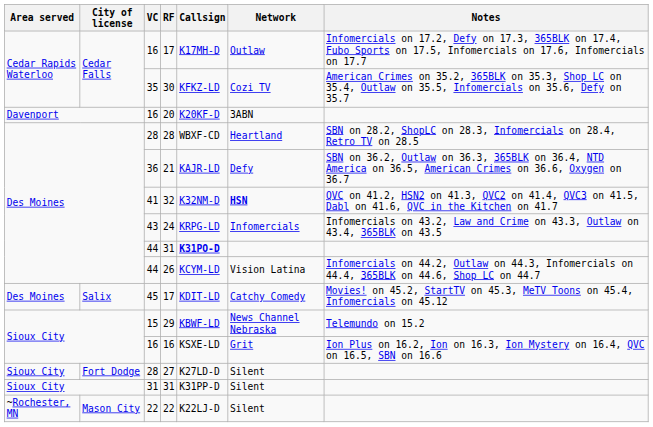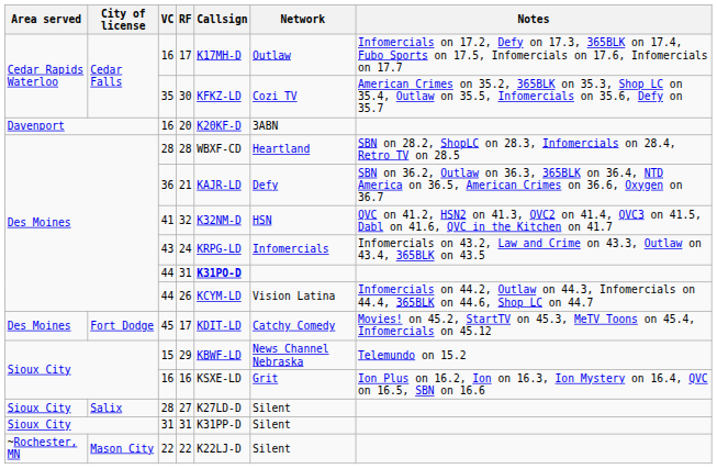 <table class="sortable wikitable" style="margin: 1em 1em 1em 0; background: #f9f9f9;">
 <tr>
 <th>Area served</th>
 <th>City of license</th>
 <th>VC</th>
 <th>RF</th>
 <th>Callsign</th>
 <th>Network</th>
 <th class="unsortable">Notes</th>
 </tr>
 <tr>
 <td rowspan="2"><a href='#'>Cedar Rapids</a><br><a href='#'>Waterloo</a></td>
 <td rowspan="2"><a href='#'>Cedar Falls</a></td>
 <td>16</td>
 <td>17</td>
 <td><a href='#'>K17MH-D</a></td>
 <td><a href='#'>Outlaw</a></td>
 <td><a href='#'>Infomercials</a> on 17.2, <a href='#'>Defy</a> on 17.3, <a href='#'>365BLK</a> on 17.4, <a href='#'>Fubo Sports</a> on 17.5, Infomercials on 17.6, Infomercials on 17.7</td>
 </tr>
 <tr>
 <td>35</td>
 <td>30</td>
 <td><a href='#'>KFKZ-LD</a></td>
 <td><a href='#'>Cozi TV</a></td>
 <td><a href='#'>American Crimes</a> on 35.2, <a href='#'>365BLK</a> on 35.3, <a href='#'>Shop LC</a> on 35.4, <a href='#'>Outlaw</a> on 35.5, <a href='#'>Infomercials</a> on 35.6, <a href='#'>Defy</a> on 35.7</td>
 </tr>
 <tr>
 <td colspan="2"><a href='#'>Davenport</a></td>
 <td>16</td>
 <td>20</td>
 <td><a href='#'>K20KF-D</a></td>
 <td>3ABN</td>
 <td></td>
 </tr>
 <tr>
 <td colspan="2" rowspan="6"><a href='#'>Des Moines</a></td>
 <td>28</td>
 <td>28</td>
 <td>WBXF-CD</td>
 <td><a href='#'>Heartland</a></td>
 <td><a href='#'>SBN</a> on 28.2, <a href='#'>ShopLC</a> on 28.3, <a href='#'>Infomercials</a> on 28.4, <a href='#'>Retro TV</a> on 28.5</td>
 </tr>
 <tr>
 <td>36</td>
 <td>21</td>
 <td><a href='#'>KAJR-LD</a></td>
 <td><a href='#'>Defy</a></td>
 <td><a href='#'>SBN</a> on 36.2, <a href='#'>Outlaw</a> on 36.3, <a href='#'>365BLK</a> on 36.4, <a href='#'>NTD America</a> on 36.5, <a href='#'>American Crimes</a> on 36.6, <a href='#'>Oxygen</a> on 36.7</td>
 </tr>
 <tr>
 <td>41</td>
 <td>32</td>
 <td><a href='#'>K32NM-D</a></td>
-<td><strong><a href='#'>HSN</a></strong></td>
+<td><a href='#'>HSN</a></td>
 <td><a href='#'>QVC</a> on 41.2, <a href='#'>HSN2</a> on 41.3, <a href='#'>QVC2</a> on 41.4, <a href='#'>QVC3</a> on 41.5, <a href='#'>Dabl</a> on 41.6, <a href='#'>QVC in the Kitchen</a> on 41.7</td>
 </tr>
 <tr>
 <td>43</td>
 <td>24</td>
 <td><a href='#'>KRPG-LD</a></td>
 <td><a href='#'>Infomercials</a></td>
 <td>Infomercials on 43.2, <a href='#'>Law and Crime</a> on 43.3, <a href='#'>Outlaw</a> on 43.4, <a href='#'>365BLK</a> on 43.5</td>
 </tr>
 <tr>
 <td>44</td>
 <td>31</td>
 <td><strong><a href='#'>K31PO-D</a></strong></td>
 <td></td>
 <td></td>
 </tr>
 <tr>
 <td>44</td>
 <td>26</td>
 <td><a href='#'>KCYM-LD</a></td>
 <td>Vision Latina</td>
 <td><a href='#'>Infomercials</a> on 44.2, <a href='#'>Outlaw</a> on 44.3, Infomercials on 44.4, <a href='#'>365BLK</a> on 44.6, <a href='#'>Shop LC</a> on 44.7</td>
 </tr>
 <tr>
 <td><a href='#'>Des Moines</a></td>
-<td><a href='#'>Salix</a></td>
+<td><a href='#'>Fort Dodge</a></td>
 <td>45</td>
 <td>17</td>
 <td><a href='#'>KDIT-LD</a></td>
 <td><a href='#'>Catchy Comedy</a></td>
 <td><a href='#'>Movies!</a> on 45.2, <a href='#'>StartTV</a> on 45.3, <a href='#'>MeTV Toons</a> on 45.4, <a href='#'>Infomercials</a> on 45.12</td>
 </tr>
 <tr>
 <td colspan="2" rowspan="2"><a href='#'>Sioux City</a></td>
 <td>15</td>
 <td>29</td>
 <td><a href='#'>KBWF-LD</a></td>
 <td><a href='#'>News Channel Nebraska</a></td>
 <td><a href='#'>Telemundo</a> on 15.2</td>
 </tr>
 <tr style="vertical-align: top; text-align: left;">
 <td>16</td>
 <td>16</td>
 <td>KSXE-LD</td>
 <td><a href='#'>Grit</a></td>
 <td><a href='#'>Ion Plus</a> on 16.2, <a href='#'>Ion</a> on 16.3, <a href='#'>Ion Mystery</a> on 16.4, <a href='#'>QVC</a> on 16.5, <a href='#'>SBN</a> on 16.6</td>
 </tr>
 <tr>
 <td><a href='#'>Sioux City</a></td>
-<td><a href='#'>Fort Dodge</a></td>
+<td><a href='#'>Salix</a></td>
 <td>28</td>
 <td>27</td>
 <td>K27LD-D</td>
 <td>Silent</td>
 <td></td>
 </tr>
 <tr>
 <td colspan="2"><a href='#'>Sioux City</a></td>
 <td>31</td>
 <td>31</td>
 <td>K31PP-D</td>
 <td>Silent</td>
 <td></td>
 </tr>
 <tr>
 <td>~<a href='#'>Rochester, MN</a></td>
 <td><a href='#'>Mason City</a></td>
 <td>22</td>
 <td>22</td>
 <td>K22LJ-D</td>
 <td>Silent</td>
 <td></td>
 </tr>
 </table>
